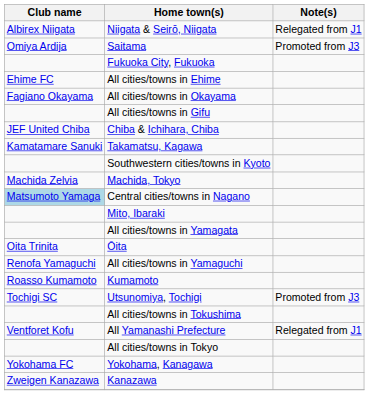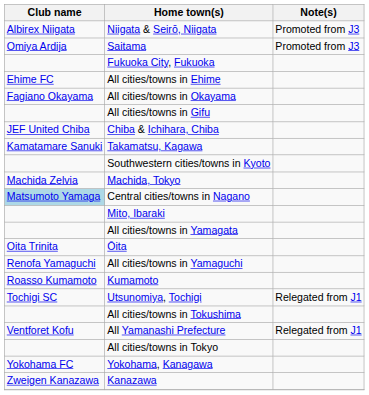 <table class="wikitable sortable">
 <tr>
 <th>Club name</th>
 <th>Home town(s)</th>
 <th>Note(s)</th>
 </tr>
 <tr>
 <td><a href='#'>Albirex Niigata</a></td>
 <td><a href='#'>Niigata</a> & <a href='#'>Seirō, Niigata</a></td>
-<td>Relegated from <a href='#'>J1</a></td>
+<td>Promoted from <a href='#'>J3</a></td>
 </tr>
 <tr>
 <td><a href='#'>Omiya Ardija</a></td>
 <td><a href='#'>Saitama</a></td>
 <td>Promoted from <a href='#'>J3</a></td>
 </tr>
 <tr>
 <td></td>
 <td><a href='#'>Fukuoka City</a>, <a href='#'>Fukuoka</a></td>
 <td></td>
 </tr>
 <tr>
 <td><a href='#'>Ehime FC</a></td>
 <td>All cities/towns in <a href='#'>Ehime</a></td>
 <td></td>
 </tr>
 <tr>
 <td><a href='#'>Fagiano Okayama</a></td>
 <td>All cities/towns in <a href='#'>Okayama</a></td>
 <td></td>
 </tr>
 <tr>
 <td></td>
 <td>All cities/towns in <a href='#'>Gifu</a></td>
 <td></td>
 </tr>
 <tr>
 <td><a href='#'>JEF United Chiba</a></td>
 <td><a href='#'>Chiba</a> & <a href='#'>Ichihara, Chiba</a></td>
 <td></td>
 </tr>
 <tr>
 <td><a href='#'>Kamatamare Sanuki</a></td>
 <td><a href='#'>Takamatsu, Kagawa</a></td>
 <td></td>
 </tr>
 <tr>
 <td></td>
 <td>Southwestern cities/towns in <a href='#'>Kyoto</a></td>
 <td></td>
 </tr>
 <tr>
 <td><a href='#'>Machida Zelvia</a></td>
 <td><a href='#'>Machida, Tokyo</a></td>
 <td></td>
 </tr>
 <tr>
 <td style="background: lightblue;"><a href='#'>Matsumoto Yamaga</a></td>
 <td>Central cities/towns in <a href='#'>Nagano</a></td>
 <td></td>
 </tr>
 <tr>
 <td></td>
 <td><a href='#'>Mito, Ibaraki</a></td>
 <td></td>
 </tr>
 <tr>
 <td></td>
 <td>All cities/towns in <a href='#'>Yamagata</a></td>
 <td></td>
 </tr>
 <tr>
 <td><a href='#'>Oita Trinita</a></td>
 <td><a href='#'>Ōita</a></td>
 <td></td>
 </tr>
 <tr>
 <td><a href='#'>Renofa Yamaguchi</a></td>
 <td>All cities/towns in <a href='#'>Yamaguchi</a></td>
 <td></td>
 </tr>
 <tr>
 <td><a href='#'>Roasso Kumamoto</a></td>
 <td><a href='#'>Kumamoto</a></td>
 <td></td>
 </tr>
 <tr>
 <td><a href='#'>Tochigi SC</a></td>
 <td><a href='#'>Utsunomiya</a>, <a href='#'>Tochigi</a></td>
-<td>Promoted from <a href='#'>J3</a></td>
+<td>Relegated from <a href='#'>J1</a></td>
 </tr>
 <tr>
 <td></td>
 <td>All cities/towns in <a href='#'>Tokushima</a></td>
 <td></td>
 </tr>
 <tr>
 <td><a href='#'>Ventforet Kofu</a></td>
 <td>All <a href='#'>Yamanashi Prefecture</a></td>
 <td>Relegated from <a href='#'>J1</a></td>
 </tr>
 <tr>
 <td></td>
 <td>All cities/towns in Tokyo</td>
 <td></td>
 </tr>
 <tr>
 <td><a href='#'>Yokohama FC</a></td>
 <td><a href='#'>Yokohama</a>, <a href='#'>Kanagawa</a></td>
 <td></td>
 </tr>
 <tr>
 <td><a href='#'>Zweigen Kanazawa</a></td>
 <td><a href='#'>Kanazawa</a></td>
 <td></td>
 </tr>
 <tr>
 </tr>
 </table>
